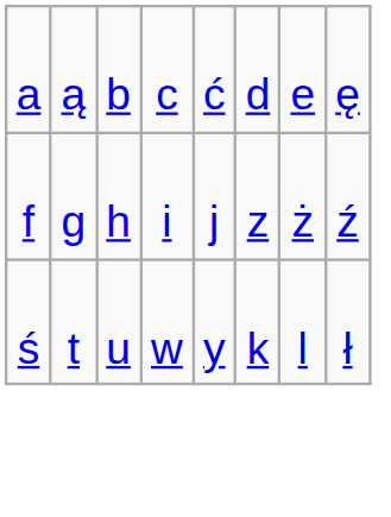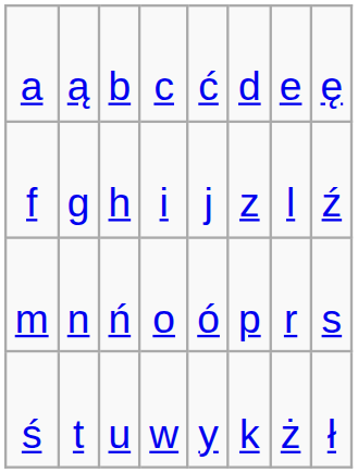 <table class="wikitable" style="line-height: 1.2">
 <tr align=center>
 <td> <br> <a href='#'>a</a></td>
 <td> <br> <a href='#'>ą</a></td>
 <td> <br> <a href='#'>b</a></td>
 <td> <br> <a href='#'>c</a></td>
 <td> <br> <a href='#'>ć</a></td>
 <td> <br> <a href='#'>d</a></td>
 <td> <br> <a href='#'>e</a></td>
 <td> <br> <a href='#'>ę</a></td>
 </tr>
 <tr align=center>
 <td> <br> <a href='#'>f</a></td>
 <td> <br> <a href='#'>g</a></td>
 <td> <br> <a href='#'>h</a></td>
 <td> <br> <a href='#'>i</a></td>
 <td> <br> <a href='#'>j</a></td>
 <td> <br> <a href='#'>z</a></td>
-<td> <br> <a href='#'>ż</a></td>
+<td> <br> <a href='#'>l</a></td>
 <td> <br> <a href='#'>ź</a></td>
+</tr>
+<tr align=center>
+<td> <br> <a href='#'>m</a></td>
+<td> <br> <a href='#'>n</a></td>
+<td> <br> <a href='#'>ń</a></td>
+<td> <br> <a href='#'>o</a></td>
+<td> <br> <a href='#'>ó</a></td>
+<td> <br> <a href='#'>p</a></td>
+<td> <br> <a href='#'>r</a></td>
+<td> <br> <a href='#'>s</a></td>
 </tr>
 <tr align=center>
 <td> <br> <a href='#'>ś</a></td>
 <td> <br> <a href='#'>t</a></td>
 <td> <br> <a href='#'>u</a></td>
 <td> <br> <a href='#'>w</a></td>
 <td> <br> <a href='#'>y</a></td>
 <td> <br> <a href='#'>k</a></td>
-<td> <br> <a href='#'>l</a></td>
+<td> <br> <a href='#'>ż</a></td>
 <td> <br> <a href='#'>ł</a></td>
 </tr>
 </table>
